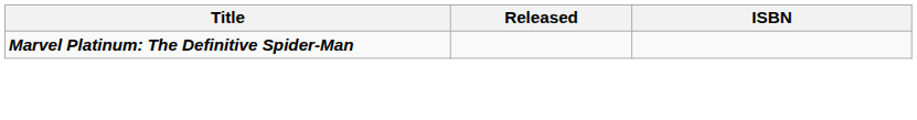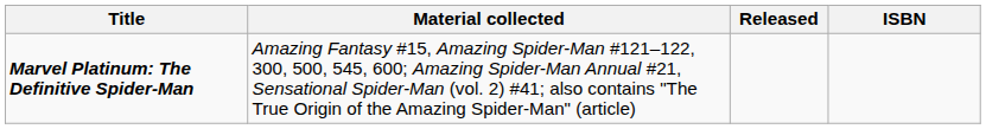 <table class="wikitable sortable" width=98%>
 <tr>
 <th style="width: 13em;'">Title</th>
+<th>Material collected</th>
 <th style="width: 5em;">Released</th>
 <th style="width: 8em;">ISBN</th>
 </tr>
 <tr>
 <td><strong><em>Marvel Platinum: The Definitive Spider-Man</em></strong></td>
+<td><em>Amazing Fantasy</em> #15, <em>Amazing Spider-Man</em> #121–122, 300, 500, 545, 600; <em>Amazing Spider-Man Annual</em> #21, <em>Sensational Spider-Man</em> (vol. 2) #41; also contains "The True Origin of the Amazing Spider-Man" (article)</td>
 <td></td>
 <td></td>
 </tr>
 </table>
